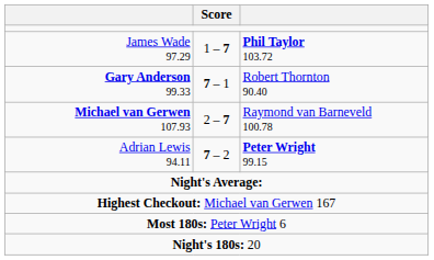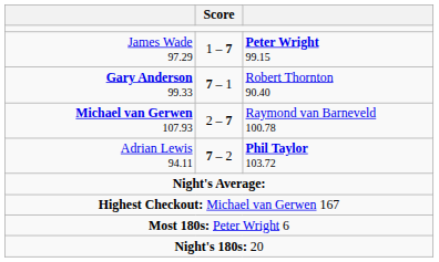 <table class=wikitable style="text-align:center">
 <tr>
 <th width=225></th>
 <th width=50>Score</th>
 <th width=225></th>
 </tr>
 <tr align=centre>
 <td colspan="3"></td>
 </tr>
 <tr align=left>
 <td align=right><a href='#'>James Wade</a>  <br><small><span>97.29</span></small></td>
 <td align=center>1 – <strong>7</strong></td>
-<td> <strong><a href='#'>Phil Taylor</a></strong> <br><small><span>103.72</span></small></td>
+<td> <strong><a href='#'>Peter Wright</a></strong> <br><small><span>99.15</span></small></td>
 </tr>
 <tr align=left>
 <td align=right><strong><a href='#'>Gary Anderson</a></strong>  <br><small><span>99.33</span></small></td>
 <td align=center><strong>7</strong> – 1</td>
 <td> <a href='#'>Robert Thornton</a> <br><small><span>90.40</span></small></td>
 </tr>
 <tr align=left>
 <td align=right><strong><a href='#'>Michael van Gerwen</a> </strong> <br><small><span>107.93</span></small></td>
 <td align=center>2 – <strong>7</strong></td>
 <td> <a href='#'>Raymond van Barneveld</a> <br><small><span>100.78</span></small></td>
 </tr>
 <tr align=left>
 <td align=right><a href='#'>Adrian Lewis</a>  <br><small><span>94.11</span></small></td>
 <td align=center><strong>7</strong> – 2</td>
-<td> <strong><a href='#'>Peter Wright</a></strong> <br><small><span>99.15</span></small></td>
+<td> <strong><a href='#'>Phil Taylor</a></strong> <br><small><span>103.72</span></small></td>
 </tr>
 <tr align=center>
 <td colspan="3"><strong>Night's Average:</strong> </td>
 </tr>
 <tr align=center>
 <td colspan="3"><strong>Highest Checkout:</strong>  <a href='#'>Michael van Gerwen</a> 167</td>
 </tr>
 <tr align=center>
 <td colspan="3"><strong>Most 180s:</strong>  <a href='#'>Peter Wright</a> 6</td>
 </tr>
 <tr align=center>
 <td colspan="3"><strong>Night's 180s:</strong> 20</td>
 </tr>
 </table>
